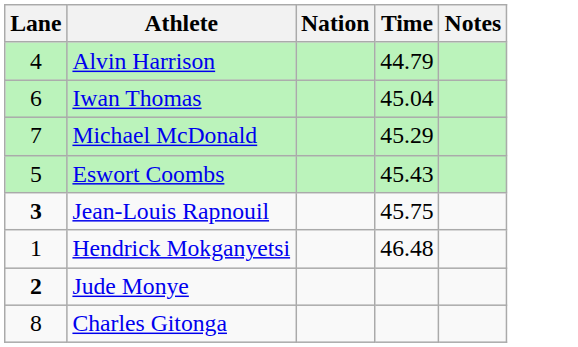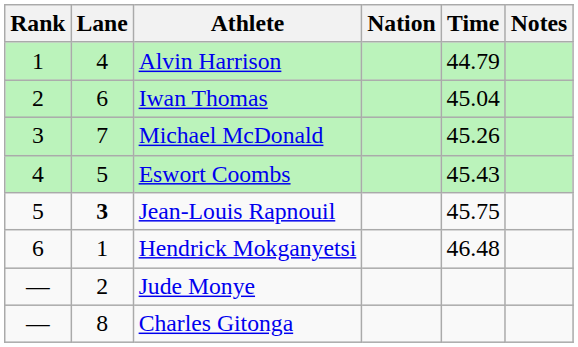 <table class="wikitable sortable" style="text-align:center">
 <tr>
+<th>Rank</th>
 <th>Lane</th>
 <th>Athlete</th>
 <th>Nation</th>
 <th>Time</th>
 <th>Notes</th>
 </tr>
 <tr style="background:#bbf3bb;">
+<td>1</td>
 <td>4</td>
 <td align=left><a href='#'>Alvin Harrison</a></td>
 <td align=left></td>
 <td>44.79</td>
 <td></td>
 </tr>
 <tr style="background:#bbf3bb;">
+<td>2</td>
 <td>6</td>
 <td align=left><a href='#'>Iwan Thomas</a></td>
 <td align=left></td>
 <td>45.04</td>
 <td></td>
 </tr>
 <tr style="background:#bbf3bb;">
+<td>3</td>
 <td>7</td>
 <td align=left><a href='#'>Michael McDonald</a></td>
 <td align=left></td>
-<td>45.29</td>
+<td>45.26</td>
 <td></td>
 </tr>
 <tr style="background:#bbf3bb;">
+<td>4</td>
 <td>5</td>
 <td align=left><a href='#'>Eswort Coombs</a></td>
 <td align=left></td>
 <td>45.43</td>
 <td></td>
 </tr>
 <tr>
+<td>5</td>
 <td><strong>3</strong></td>
 <td align=left><a href='#'>Jean-Louis Rapnouil</a></td>
 <td align=left></td>
 <td>45.75</td>
 <td></td>
 </tr>
 <tr>
+<td>6</td>
 <td>1</td>
 <td align=left><a href='#'>Hendrick Mokganyetsi</a></td>
 <td align=left></td>
 <td>46.48</td>
 <td></td>
 </tr>
 <tr>
-<td><strong>2</strong></td>
+<td data-sort-value=7>—</td>
+<td>2</td>
 <td align=left><a href='#'>Jude Monye</a></td>
 <td align=left></td>
 <td></td>
 <td></td>
 </tr>
 <tr>
+<td data-sort-value=8>—</td>
 <td>8</td>
 <td align=left><a href='#'>Charles Gitonga</a></td>
 <td align=left></td>
 <td></td>
 <td></td>
 </tr>
 </table>
